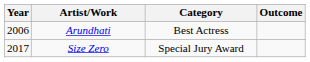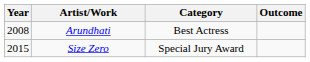 <table class="wikitable" style="width:70%;">
 <tr>
 <th width=5%>Year</th>
 <th style="width:40%;">Artist/Work</th>
 <th style="width:40%;">Category</th>
 <th>Outcome</th>
 </tr>
 <tr>
-<td style="text-align:left;">2006</td>
+<td style="text-align:left;">2008</td>
 <td style="text-align:center;"><a href='#'><em>Arundhati</em></a></td>
 <td style="text-align:center;">Best Actress</td>
 <td></td>
 </tr>
 <tr>
-<td>2017</td>
+<td>2015</td>
 <td style="text-align:center;"><em><a href='#'>Size Zero</a></em></td>
 <td style="text-align:center;">Special Jury Award</td>
 <td></td>
 </tr>
 </table>
